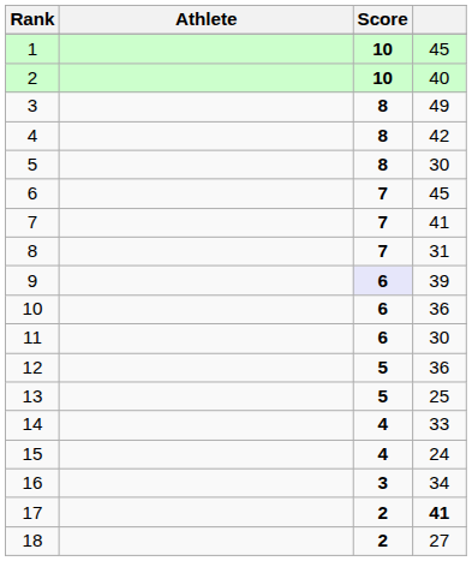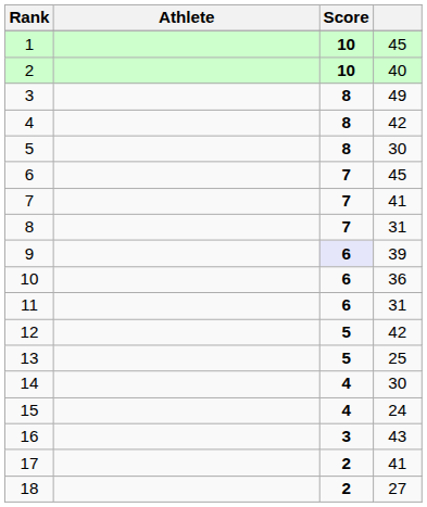 <table class=wikitable style="text-align:center">
 <tr>
 <th width=40>Rank</th>
 <th width=250>Athlete</th>
 <th width=40>Score</th>
 <th width=40></th>
 </tr>
 <tr>
 </tr>
 <tr bgcolor="#ccffcc">
 <td>1</td>
 <td align=left></td>
 <td><strong>10</strong></td>
 <td>45</td>
 </tr>
 <tr bgcolor="#ccffcc">
 <td>2</td>
 <td align=left></td>
 <td><strong>10</strong></td>
 <td>40</td>
 </tr>
 <tr>
 <td>3</td>
 <td align=left></td>
 <td><strong>8</strong></td>
 <td>49</td>
 </tr>
 <tr>
 <td>4</td>
 <td align=left></td>
 <td><strong>8</strong></td>
 <td>42</td>
 </tr>
 <tr>
 <td>5</td>
 <td align=left></td>
 <td><strong>8</strong></td>
 <td>30</td>
 </tr>
 <tr>
 <td>6</td>
 <td align=left></td>
 <td><strong>7</strong></td>
 <td>45</td>
 </tr>
 <tr>
 <td>7</td>
 <td align=left></td>
 <td><strong>7</strong></td>
 <td>41</td>
 </tr>
 <tr>
 <td>8</td>
 <td align=left></td>
 <td><strong>7</strong></td>
 <td>31</td>
 </tr>
 <tr>
 <td>9</td>
 <td align=left></td>
 <td style="background: lavender;"><strong>6</strong></td>
 <td>39</td>
 </tr>
 <tr>
 <td>10</td>
 <td align=left></td>
 <td><strong>6</strong></td>
 <td>36</td>
 </tr>
 <tr>
 <td>11</td>
 <td align=left></td>
 <td><strong>6</strong></td>
-<td>30</td>
+<td>31</td>
 </tr>
 <tr>
 <td>12</td>
 <td align=left></td>
 <td><strong>5</strong></td>
-<td>36</td>
+<td>42</td>
 </tr>
 <tr>
 <td>13</td>
 <td align=left></td>
 <td><strong>5</strong></td>
 <td>25</td>
 </tr>
 <tr>
 <td>14</td>
 <td align=left></td>
 <td><strong>4</strong></td>
-<td>33</td>
+<td>30</td>
 </tr>
 <tr>
 <td>15</td>
 <td align=left></td>
 <td><strong>4</strong></td>
 <td>24</td>
 </tr>
 <tr>
 <td>16</td>
 <td align=left></td>
 <td><strong>3</strong></td>
-<td>34</td>
+<td>43</td>
 </tr>
 <tr>
 <td>17</td>
 <td align=left></td>
 <td><strong>2</strong></td>
-<td><strong>41</strong></td>
+<td>41</td>
 </tr>
 <tr>
 <td>18</td>
 <td align=left></td>
 <td><strong>2</strong></td>
 <td>27</td>
 </tr>
 </table>
